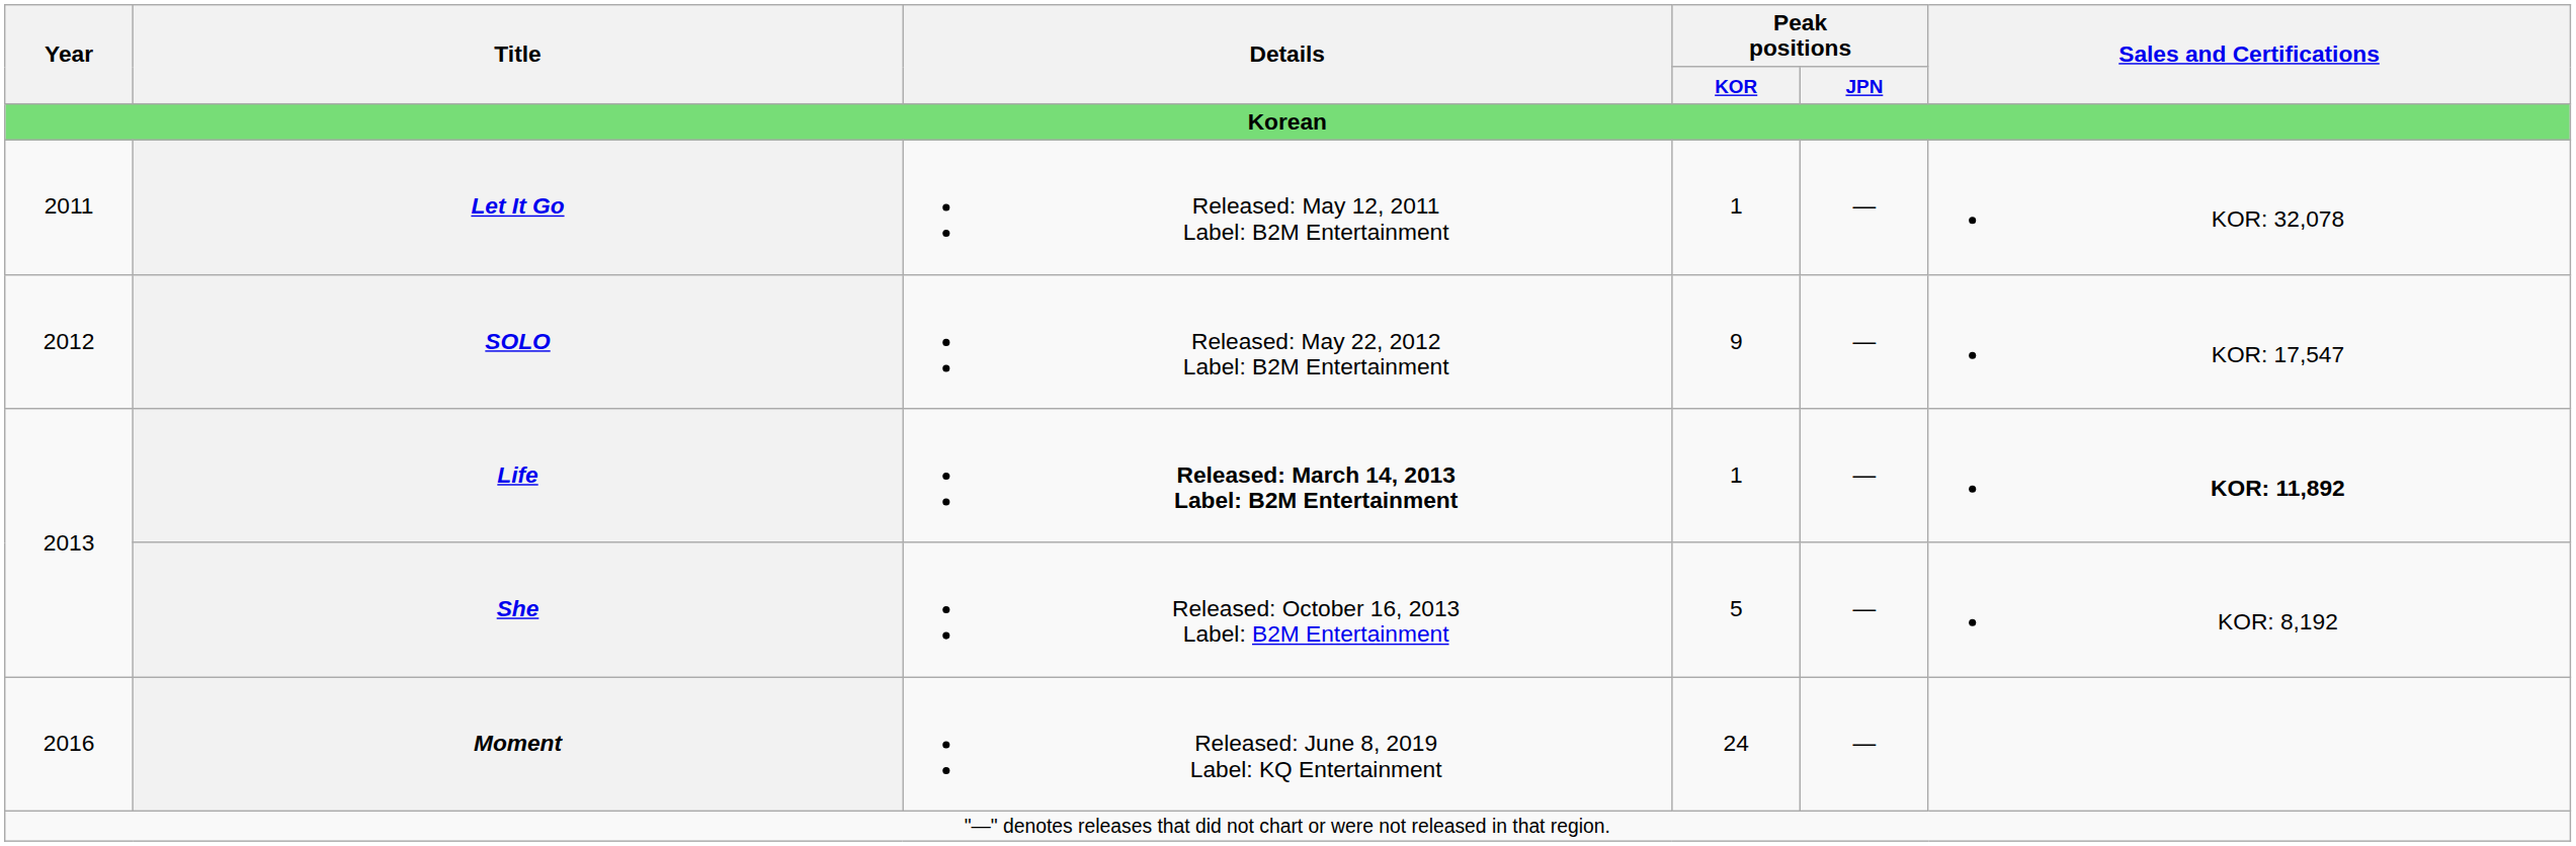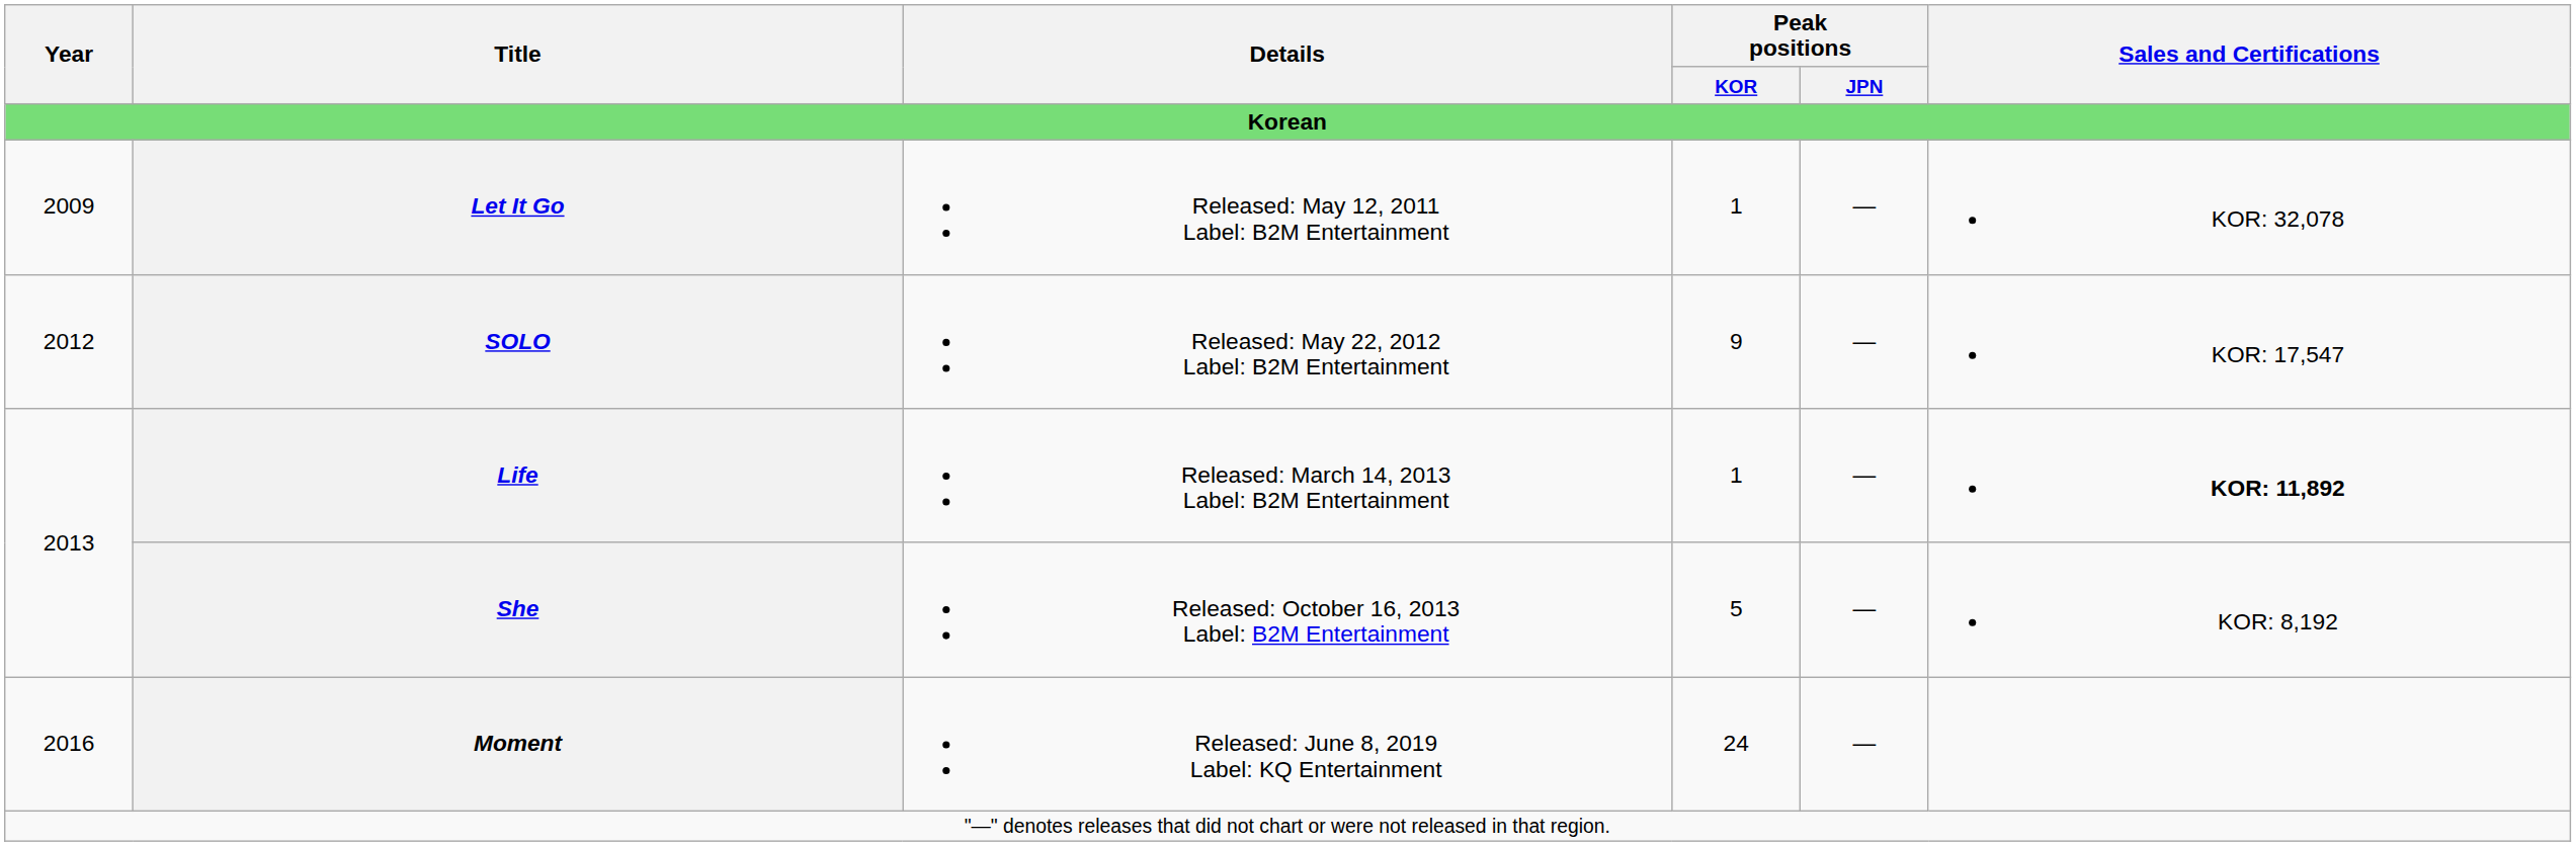 <table class="wikitable plainrowheaders" style="width:90%; text-align:center;">
 <tr>
 <th rowspan=2 width=5%>Year</th>
 <th rowspan="2" width=30%>Title</th>
 <th rowspan="2" width=30%>Details</th>
 <th colspan="2" width=10%>Peak<br>positions</th>
 <th rowspan="2" width=25%><a href='#'>Sales and Certifications</a></th>
 </tr>
 <tr>
 <th style="width:2.5em;"><small><strong><a href='#'>KOR</a></strong><br></small></th>
 <th style="width:2.5em;"><small><strong><a href='#'>JPN</a></strong><br></small></th>
 </tr>
 <tr>
 <th colspan=6 style="background:#77DD77;">Korean</th>
 </tr>
 <tr>
-<td>2011</td>
+<td>2009</td>
 <th scope=row><strong><em><a href='#'>Let It Go</a></em></strong></th>
 <td><br><ul><li>Released: May 12, 2011</li><li>Label: B2M Entertainment</li></ul></td>
 <td>1</td>
 <td>—</td>
 <td><br><ul><li>KOR: 32,078</li></ul></td>
 </tr>
 <tr>
 <td>2012</td>
 <th scope=row><strong><em><a href='#'>SOLO</a></em></strong></th>
 <td><br><ul><li>Released: May 22, 2012</li><li>Label: B2M Entertainment</li></ul></td>
 <td>9</td>
 <td>—</td>
 <td><br><ul><li>KOR: 17,547</li></ul></td>
 </tr>
 <tr>
 <td rowspan=2>2013</td>
 <th scope=row><strong><em><a href='#'>Life</a></em></strong></th>
-<td><strong><br><ul><li>Released: March 14, 2013</li><li>Label: B2M Entertainment</li></ul></strong></td>
+<td><br><ul><li>Released: March 14, 2013</li><li>Label: B2M Entertainment</li></ul></td>
 <td>1</td>
 <td>—</td>
 <td><strong><br><ul><li>KOR: 11,892</li></ul></strong></td>
 </tr>
 <tr>
 <th scope=row><strong><em><a href='#'>She</a></em></strong></th>
 <td><br><ul><li>Released: October 16, 2013</li><li>Label: <a href='#'>B2M Entertainment</a></li></ul></td>
 <td>5</td>
 <td>—</td>
 <td><br><ul><li>KOR: 8,192</li></ul></td>
 </tr>
 <tr>
 <td>2016</td>
 <th scope=row><em>Moment</em></th>
 <td><br><ul><li>Released: June 8, 2019</li><li>Label: KQ Entertainment</li></ul></td>
 <td>24</td>
 <td>—</td>
 <td></td>
 </tr>
 <tr>
 <td colspan="6" style="font-size: 85%;">"—" denotes releases that did not chart or were not released in that region.</td>
 </tr>
 </table>
